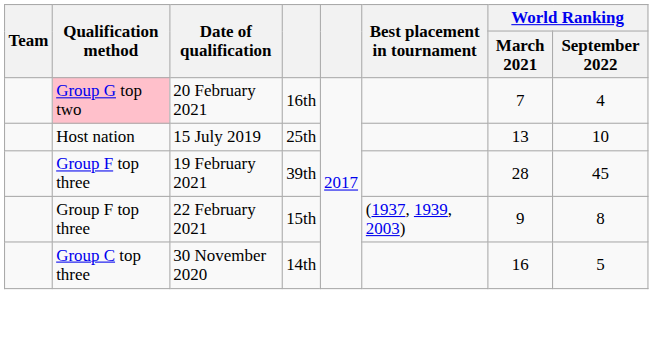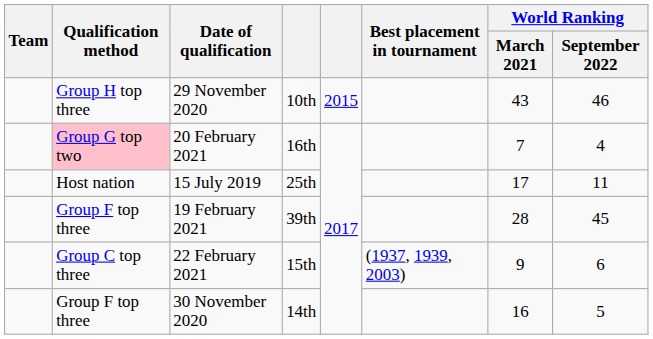 <table class="wikitable sortable">
 <tr>
 <th rowspan=2>Team</th>
 <th rowspan=2>Qualification method</th>
 <th rowspan=2>Date of qualification</th>
 <th rowspan=2></th>
 <th rowspan=2></th>
 <th rowspan=2>Best placement in tournament</th>
 <th colspan=2><a href='#'>World Ranking</a></th>
 </tr>
 <tr>
 <th>March 2021</th>
 <th>September 2022</th>
+</tr>
+<tr>
+<td></td>
+<td><a href='#'>Group H</a> top three</td>
+<td>29 November 2020</td>
+<td>10th</td>
+<td><a href='#'>2015</a></td>
+<td></td>
+<td align=center>43</td>
+<td align=center>46</td>
 </tr>
 <tr>
 <td></td>
 <td style="background: pink;"><a href='#'>Group G</a> top two</td>
 <td>20 February 2021</td>
 <td>16th</td>
 <td rowspan=5><a href='#'>2017</a></td>
 <td></td>
 <td align=center>7</td>
 <td align=center>4</td>
 </tr>
 <tr>
 <td></td>
 <td>Host nation</td>
 <td>15 July 2019</td>
 <td>25th</td>
 <td></td>
-<td align=center>13</td>
-<td align=center>10</td>
+<td align=center>17</td>
+<td align=center>11</td>
 </tr>
 <tr>
 <td></td>
 <td><a href='#'>Group F</a> top three</td>
 <td>19 February 2021</td>
 <td>39th</td>
 <td></td>
 <td align=center>28</td>
 <td align=center>45</td>
 </tr>
 <tr>
 <td></td>
-<td>Group F top three</td>
+<td><a href='#'>Group C</a> top three</td>
 <td>22 February 2021</td>
 <td>15th</td>
 <td> (<a href='#'>1937</a>, <a href='#'>1939</a>, <a href='#'>2003</a>)</td>
 <td align=center>9</td>
-<td align=center>8</td>
+<td align=center>6</td>
 </tr>
 <tr>
 <td></td>
-<td><a href='#'>Group C</a> top three</td>
+<td>Group F top three</td>
 <td>30 November 2020</td>
 <td>14th</td>
 <td></td>
 <td align=center>16</td>
 <td align=center>5</td>
 </tr>
 </table>
